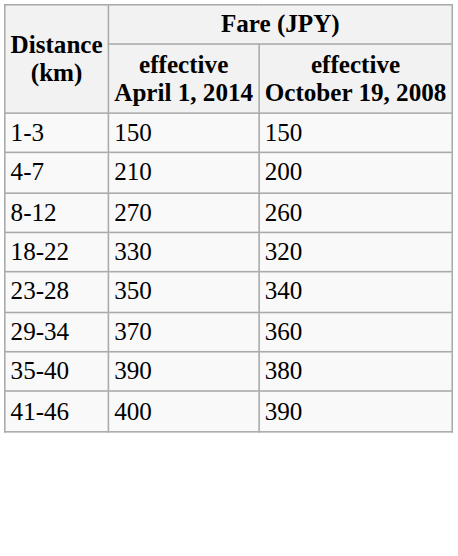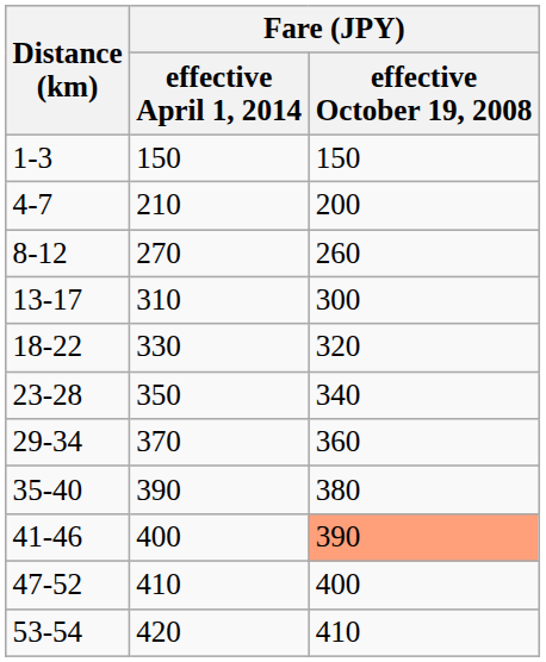 <table border=1 class="wikitable">
 <tr>
 <th rowspan=2>Distance<br>(km)</th>
 <th colspan=2>Fare (JPY)</th>
 </tr>
 <tr>
 <th>effective<br>April 1, 2014</th>
 <th>effective<br>October 19, 2008</th>
 </tr>
 <tr>
 <td>1-3</td>
 <td>150</td>
 <td>150</td>
 </tr>
 <tr>
 <td>4-7</td>
 <td>210</td>
 <td>200</td>
 </tr>
 <tr>
 <td>8-12</td>
 <td>270</td>
 <td>260</td>
 </tr>
 <tr>
+<td>13-17</td>
+<td>310</td>
+<td>300</td>
+</tr>
+<tr>
 <td>18-22</td>
 <td>330</td>
 <td>320</td>
 </tr>
 <tr>
 <td>23-28</td>
 <td>350</td>
 <td>340</td>
 </tr>
 <tr>
 <td>29-34</td>
 <td>370</td>
 <td>360</td>
 </tr>
 <tr>
 <td>35-40</td>
 <td>390</td>
 <td>380</td>
 </tr>
 <tr>
 <td>41-46</td>
 <td>400</td>
-<td>390</td>
+<td style="background: lightsalmon;">390</td>
+</tr>
+<tr>
+<td>47-52</td>
+<td>410</td>
+<td>400</td>
+</tr>
+<tr>
+<td>53-54</td>
+<td>420</td>
+<td>410</td>
 </tr>
 </table>
